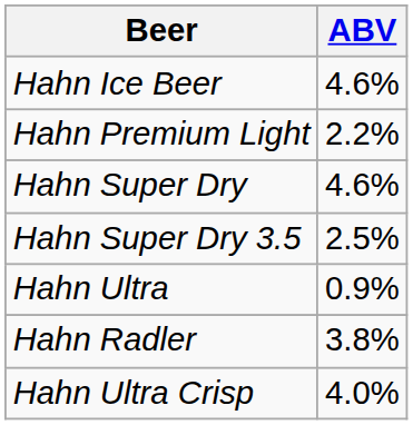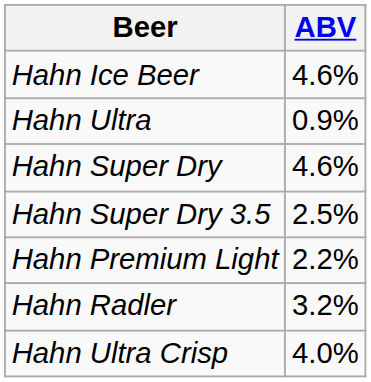 <table class="wikitable">
 <tr>
 <th>Beer</th>
 <th><a href='#'>ABV</a></th>
 </tr>
 <tr>
 <td><em>Hahn Ice Beer</em></td>
 <td>4.6%</td>
 </tr>
 <tr>
-<td><em>Hahn Premium Light</em></td>
-<td>2.2%</td>
+<td><em>Hahn Ultra</em></td>
+<td>0.9%</td>
 </tr>
 <tr>
 <td><em>Hahn Super Dry</em></td>
 <td>4.6%</td>
 </tr>
 <tr>
 <td><em>Hahn Super Dry 3.5</em></td>
 <td>2.5%</td>
 </tr>
 <tr>
-<td><em>Hahn Ultra</em></td>
-<td>0.9%</td>
+<td><em>Hahn Premium Light</em></td>
+<td>2.2%</td>
 </tr>
 <tr>
 <td><em>Hahn Radler</em></td>
-<td>3.8%</td>
+<td>3.2%</td>
 </tr>
 <tr>
 <td><em>Hahn Ultra Crisp</em></td>
 <td>4.0%</td>
 </tr>
 </table>
